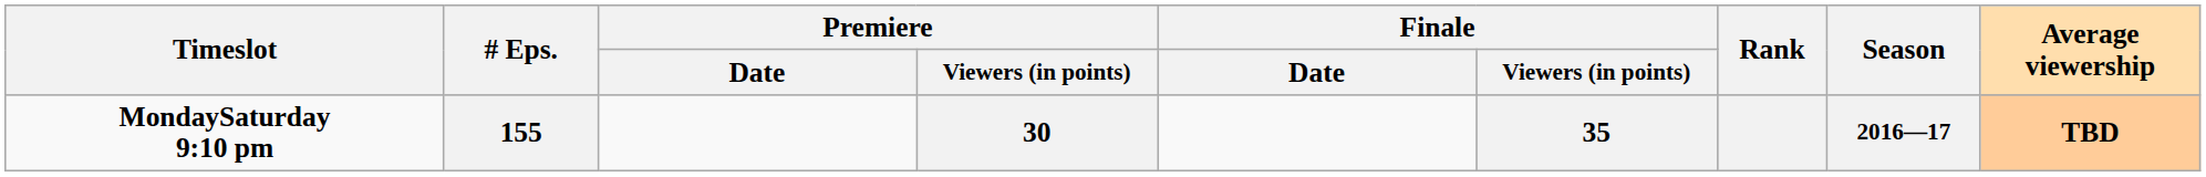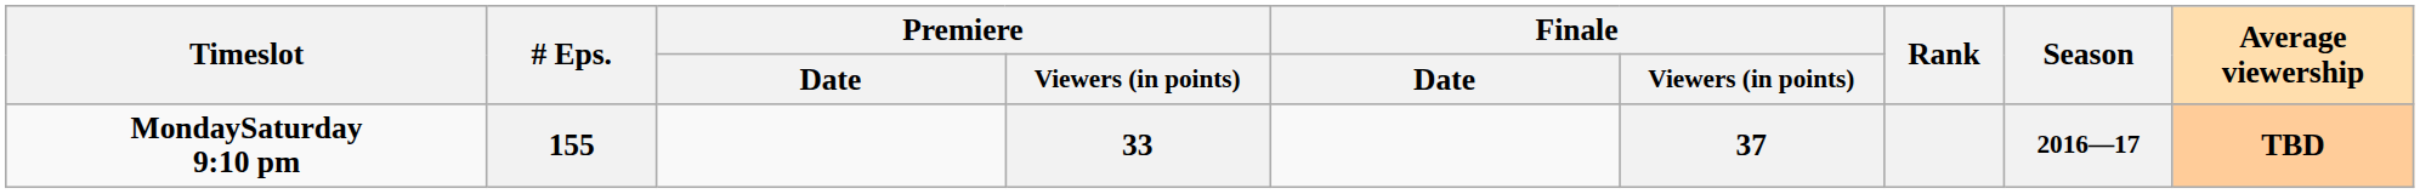 <table class="wikitable">
 <tr>
 <th style="width:20%;" rowspan="2">Timeslot</th>
 <th style="width:7%;" rowspan="2"># Eps.</th>
 <th colspan=2>Premiere</th>
 <th colspan=2>Finale</th>
 <th style="width:5%;" rowspan="2">Rank</th>
 <th style="width:7%;" rowspan="2">Season</th>
 <th style="width:10%; background:#ffdead;" rowspan="2">Average viewership</th>
 </tr>
 <tr>
 <th>Date</th>
 <th span style="width:11%; font-size:smaller; line-height:100%;">Viewers (in points)</th>
 <th>Date</th>
 <th span style="width:11%; font-size:smaller; line-height:100%;">Viewers (in points)</th>
 </tr>
 <tr>
 <td rowspan="1" style="text-align:center;"><strong>MondaySaturday <br>9:10 pm</strong></td>
 <th>155</th>
 <td style="font-size:11px;line-height:110%"></td>
-<th>30</th>
+<th>33</th>
 <td style="font-size:11px;line-height:110%"></td>
-<th>35</th>
+<th>37</th>
 <th></th>
 <th style="font-size:smaller">2016—17</th>
 <th style="background:#fc9;">TBD</th>
 </tr>
 </table>
